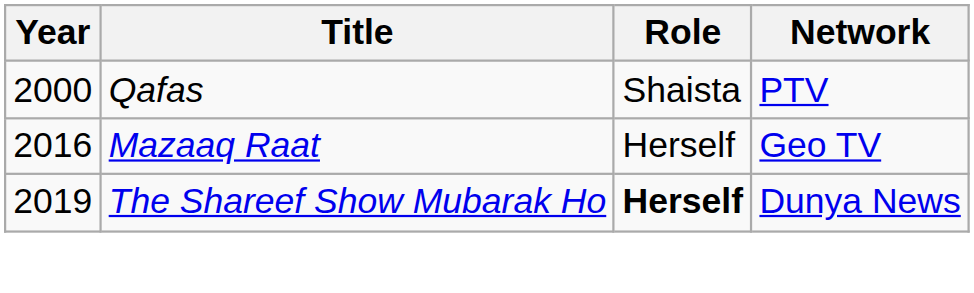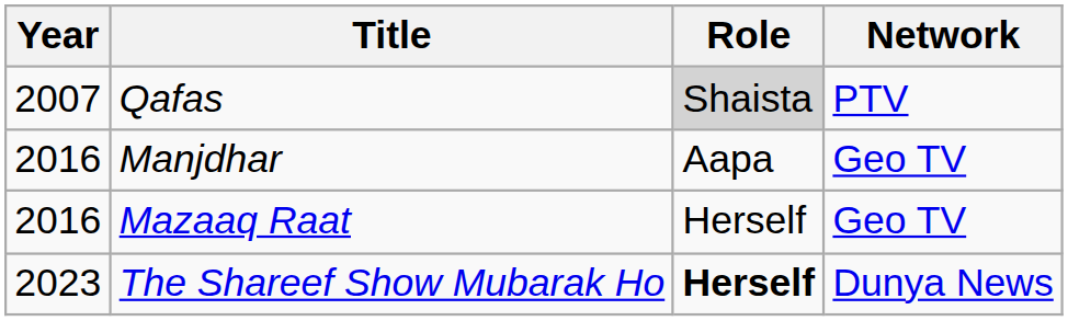 <table class="wikitable sortable plainrowheaders">
 <tr style="text-align:center;">
 <th scope="col">Year</th>
 <th scope="col">Title</th>
 <th scope="col">Role</th>
 <th scope="col">Network</th>
 </tr>
 <tr>
-<td>2000</td>
+<td>2007</td>
 <td><em>Qafas</em></td>
-<td>Shaista</td>
+<td style="background: lightgrey;">Shaista</td>
 <td><a href='#'>PTV</a></td>
+</tr>
+<tr>
+<td>2016</td>
+<td><em>Manjdhar</em></td>
+<td>Aapa</td>
+<td><a href='#'>Geo TV</a></td>
 </tr>
 <tr>
 <td>2016</td>
 <td><em><a href='#'>Mazaaq Raat</a></em></td>
 <td>Herself</td>
 <td><a href='#'>Geo TV</a></td>
 </tr>
 <tr>
-<td>2019</td>
+<td>2023</td>
 <td><em><a href='#'>The Shareef Show Mubarak Ho</a></em></td>
 <td><strong>Herself</strong></td>
 <td><a href='#'>Dunya News</a></td>
 </tr>
 </table>
